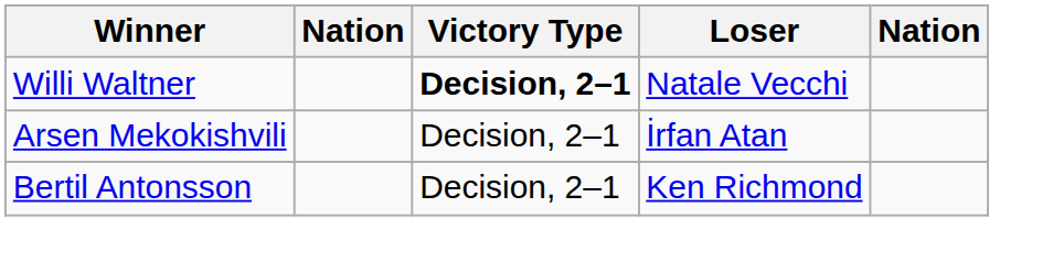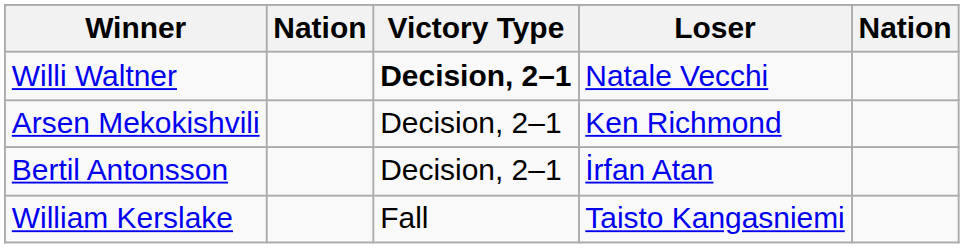 <table class="wikitable sortable" style="text-align:left;">
 <tr>
 <th>Winner</th>
 <th>Nation</th>
 <th>Victory Type</th>
 <th>Loser</th>
 <th>Nation</th>
 </tr>
 <tr>
 <td><a href='#'>Willi Waltner</a></td>
 <td></td>
 <td><strong>Decision, 2–1</strong></td>
 <td><a href='#'>Natale Vecchi</a></td>
 <td></td>
 </tr>
 <tr>
 <td><a href='#'>Arsen Mekokishvili</a></td>
 <td></td>
 <td>Decision, 2–1</td>
-<td><a href='#'>İrfan Atan</a></td>
+<td><a href='#'>Ken Richmond</a></td>
 <td></td>
 </tr>
 <tr>
 <td><a href='#'>Bertil Antonsson</a></td>
 <td></td>
 <td>Decision, 2–1</td>
-<td><a href='#'>Ken Richmond</a></td>
+<td><a href='#'>İrfan Atan</a></td>
+<td></td>
+</tr>
+<tr>
+<td><a href='#'>William Kerslake</a></td>
+<td></td>
+<td>Fall</td>
+<td><a href='#'>Taisto Kangasniemi</a></td>
 <td></td>
 </tr>
 </table>
